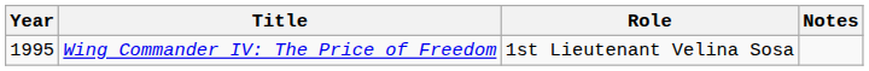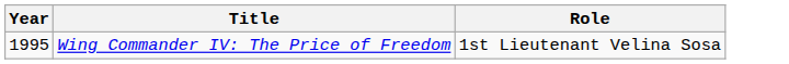 <table class="wikitable sortable">
 <tr>
 <th>Year</th>
 <th>Title</th>
 <th>Role</th>
-<th class="unsortable">Notes</th>
 </tr>
 <tr>
 <td>1995</td>
 <td><em><a href='#'>Wing Commander IV: The Price of Freedom</a></em></td>
 <td>1st Lieutenant Velina Sosa</td>
-<td></td>
 </tr>
 </table>
